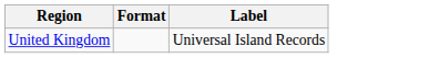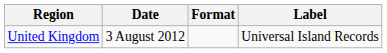 <table class=wikitable>
 <tr>
 <th>Region</th>
+<th>Date</th>
 <th>Format</th>
 <th>Label</th>
 </tr>
 <tr>
 <td><a href='#'>United Kingdom</a></td>
+<td>3 August 2012</td>
 <td></td>
 <td>Universal Island Records</td>
 </tr>
 </table>
